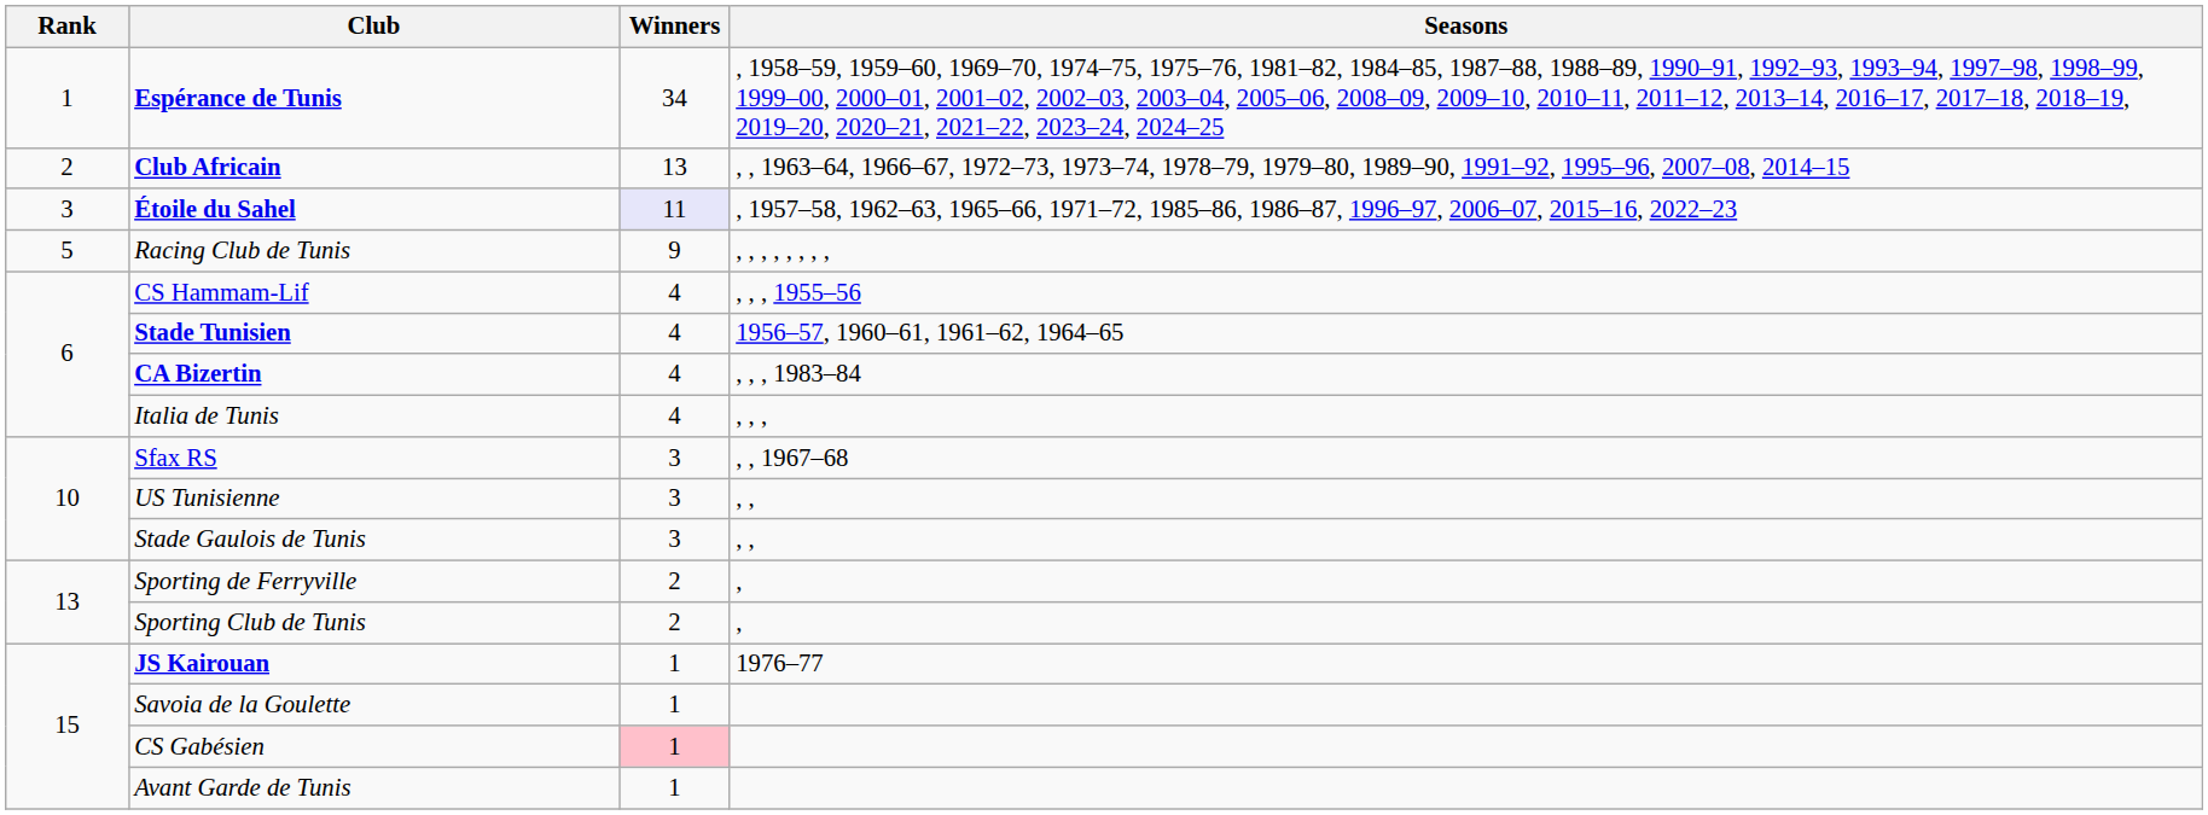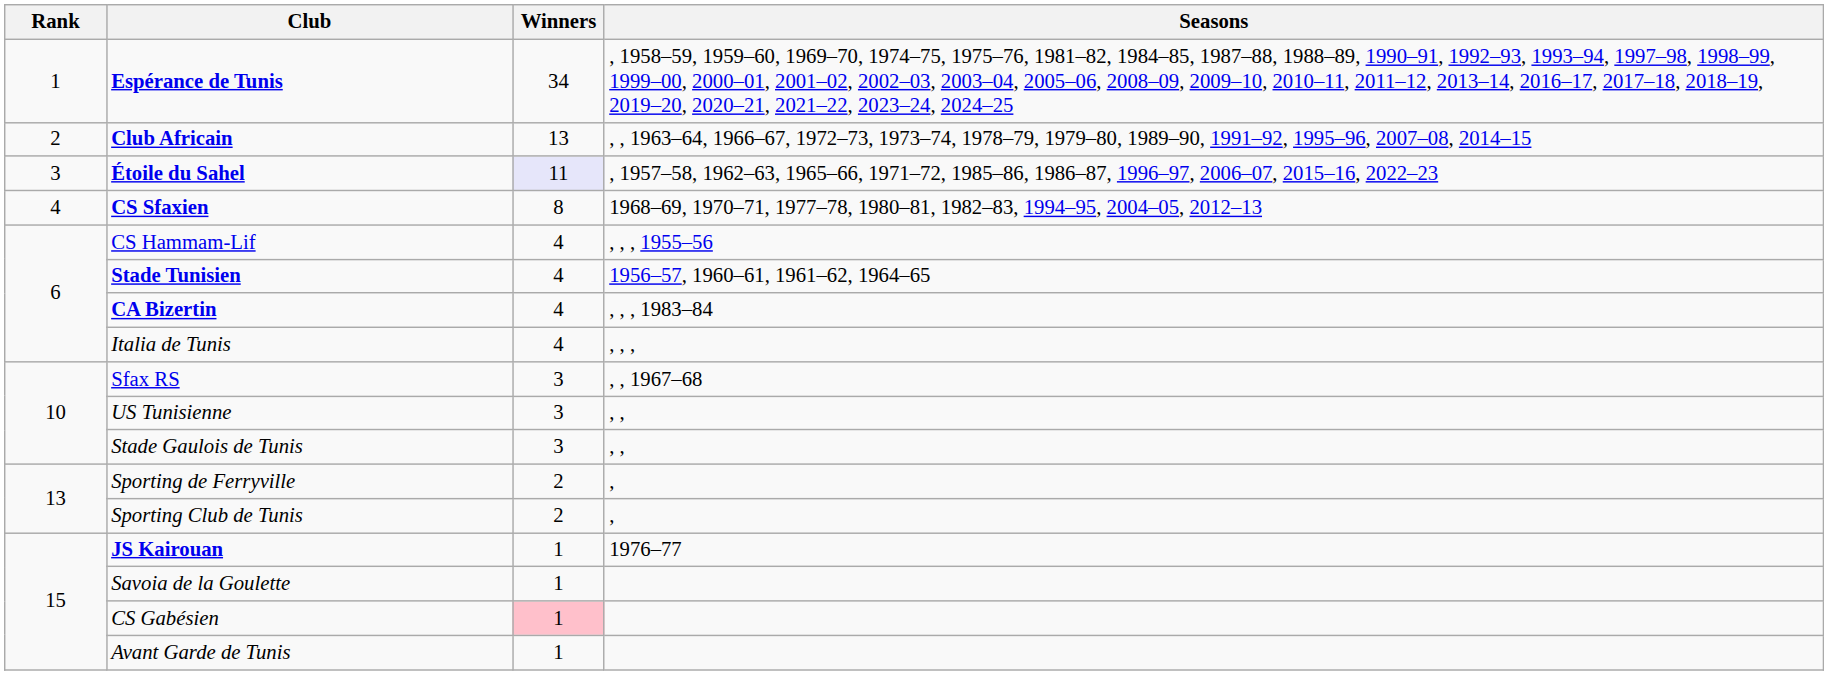 <table class="wikitable" class="wikitable" style="font-size:90%; text-align:left; width:100%">
 <tr>
 <th style="width:5%;">Rank</th>
 <th style="width:20%;">Club</th>
 <th style="width:3%;">Winners</th>
 <th style="width:60%;">Seasons</th>
 </tr>
 <tr>
 <td style="text-align:center;">1</td>
 <td><strong><a href='#'>Espérance de Tunis</a></strong> </td>
 <td style="text-align:center;">34</td>
 <td>, 1958–59, 1959–60, 1969–70, 1974–75, 1975–76, 1981–82, 1984–85, 1987–88, 1988–89, <a href='#'>1990–91</a>, <a href='#'>1992–93</a>, <a href='#'>1993–94</a>, <a href='#'>1997–98</a>, <a href='#'>1998–99</a>, <a href='#'>1999–00</a>, <a href='#'>2000–01</a>, <a href='#'>2001–02</a>, <a href='#'>2002–03</a>, <a href='#'>2003–04</a>, <a href='#'>2005–06</a>, <a href='#'>2008–09</a>, <a href='#'>2009–10</a>, <a href='#'>2010–11</a>, <a href='#'>2011–12</a>, <a href='#'>2013–14</a>, <a href='#'>2016–17</a>, <a href='#'>2017–18</a>, <a href='#'>2018–19</a>, <a href='#'>2019–20</a>, <a href='#'>2020–21</a>, <a href='#'>2021–22</a>, <a href='#'>2023–24</a>, <a href='#'>2024–25</a></td>
 </tr>
 <tr>
 <td style="text-align:center;">2</td>
 <td><strong><a href='#'>Club Africain</a> </strong></td>
 <td style="text-align:center;">13</td>
 <td>, , 1963–64, 1966–67, 1972–73, 1973–74, 1978–79, 1979–80, 1989–90, <a href='#'>1991–92</a>, <a href='#'>1995–96</a>, <a href='#'>2007–08</a>, <a href='#'>2014–15</a></td>
 </tr>
 <tr>
 <td style="text-align:center;">3</td>
 <td><strong><a href='#'>Étoile du Sahel</a> </strong></td>
 <td style="background: lavender; text-align:center;">11</td>
 <td>, 1957–58, 1962–63, 1965–66, 1971–72, 1985–86, 1986–87, <a href='#'>1996–97</a>, <a href='#'>2006–07</a>, <a href='#'>2015–16</a>, <a href='#'>2022–23</a></td>
 </tr>
 <tr>
-<td style="text-align:center;">5</td>
-<td><em>Racing Club de Tunis</em></td>
-<td style="text-align:center;">9</td>
-<td>, , , , , , , , </td>
+<td style="text-align:center;">4</td>
+<td><strong><a href='#'>CS Sfaxien</a></strong></td>
+<td style="text-align:center;">8</td>
+<td>1968–69, 1970–71, 1977–78, 1980–81, 1982–83, <a href='#'>1994–95</a>, <a href='#'>2004–05</a>, <a href='#'>2012–13</a></td>
 </tr>
 <tr>
 <td rowspan=4 style="text-align:center;">6</td>
 <td><a href='#'>CS Hammam-Lif</a></td>
 <td style="text-align:center;">4</td>
 <td>, , , <a href='#'>1955–56</a></td>
 </tr>
 <tr>
 <td><strong><a href='#'>Stade Tunisien</a></strong></td>
 <td style="text-align:center;">4</td>
 <td><a href='#'>1956–57</a>, 1960–61, 1961–62, 1964–65</td>
 </tr>
 <tr>
 <td><strong><a href='#'>CA Bizertin</a></strong></td>
 <td style="text-align:center;">4</td>
 <td>, , , 1983–84</td>
 </tr>
 <tr>
 <td><em>Italia de Tunis</em></td>
 <td style="text-align:center;">4</td>
 <td>, , , </td>
 </tr>
 <tr>
 <td rowspan=3 style="text-align:center;">10</td>
 <td><a href='#'>Sfax RS</a></td>
 <td style="text-align:center;">3</td>
 <td>, , 1967–68</td>
 </tr>
 <tr>
 <td><em>US Tunisienne</em></td>
 <td style="text-align:center;">3</td>
 <td>, , </td>
 </tr>
 <tr>
 <td><em>Stade Gaulois de Tunis</em></td>
 <td style="text-align:center;">3</td>
 <td>, , </td>
 </tr>
 <tr>
 <td rowspan=2 style="text-align:center;">13</td>
 <td><em>Sporting de Ferryville</em></td>
 <td style="text-align:center;">2</td>
 <td>, </td>
 </tr>
 <tr>
 <td><em>Sporting Club de Tunis</em></td>
 <td style="text-align:center;">2</td>
 <td>, </td>
 </tr>
 <tr>
 <td rowspan=4 style="text-align:center;">15</td>
 <td><strong><a href='#'>JS Kairouan</a></strong></td>
 <td style="text-align:center;">1</td>
 <td>1976–77</td>
 </tr>
 <tr>
 <td><em>Savoia de la Goulette</em></td>
 <td style="text-align:center;">1</td>
 <td></td>
 </tr>
 <tr>
 <td><em>CS Gabésien</em></td>
 <td style="background: pink; text-align:center;">1</td>
 <td></td>
 </tr>
 <tr>
 <td><em>Avant Garde de Tunis</em></td>
 <td style="text-align:center;">1</td>
 <td></td>
 </tr>
 </table>
